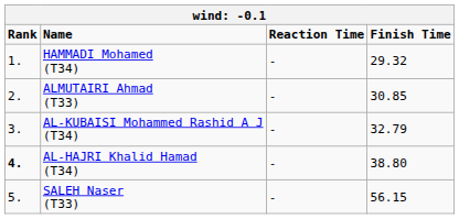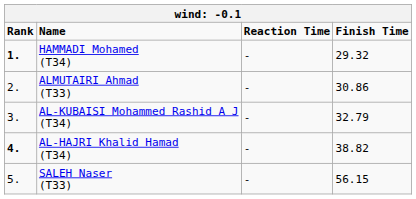 <table class="wikitable">
 <tr>
 <th colspan="4">wind: -0.1</th>
 </tr>
 <tr>
 <td><strong>Rank</strong></td>
 <td><strong>Name</strong></td>
 <td><strong>Reaction Time</strong></td>
 <td><strong>Finish Time</strong></td>
 </tr>
 <tr>
-<td>1.</td>
+<td><strong>1.</strong></td>
 <td><a href='#'>HAMMADI Mohamed</a><br>(T34)<br></td>
 <td>-</td>
 <td>29.32</td>
 </tr>
 <tr>
 <td>2.</td>
 <td><a href='#'>ALMUTAIRI Ahmad</a><br>(T33)<br></td>
 <td>-</td>
-<td>30.85</td>
+<td>30.86</td>
 </tr>
 <tr>
 <td>3.</td>
 <td><a href='#'>AL-KUBAISI Mohammed Rashid A J</a><br>(T34)<br></td>
 <td>-</td>
 <td>32.79</td>
 </tr>
 <tr>
 <td><strong>4.</strong></td>
 <td><a href='#'>AL-HAJRI Khalid Hamad</a><br>(T34)<br></td>
 <td>-</td>
-<td>38.80</td>
+<td>38.82</td>
 </tr>
 <tr>
 <td>5.</td>
 <td><a href='#'>SALEH Naser</a><br>(T33)<br></td>
 <td>-</td>
 <td>56.15</td>
 </tr>
 </table>
